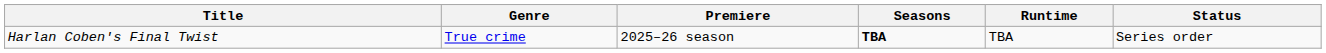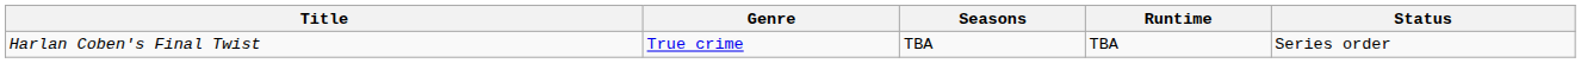 <table class="wikitable sortable" style="width:80%;">
 <tr>
 <th>Title</th>
 <th>Genre</th>
-<th>Premiere</th>
 <th>Seasons</th>
 <th>Runtime</th>
 <th>Status</th>
 </tr>
 <tr>
 <td><em>Harlan Coben's Final Twist</em></td>
 <td><a href='#'>True crime</a></td>
-<td>2025–26 season</td>
-<td><strong>TBA</strong></td>
+<td>TBA</td>
 <td>TBA</td>
 <td>Series order</td>
 </tr>
 </table>
